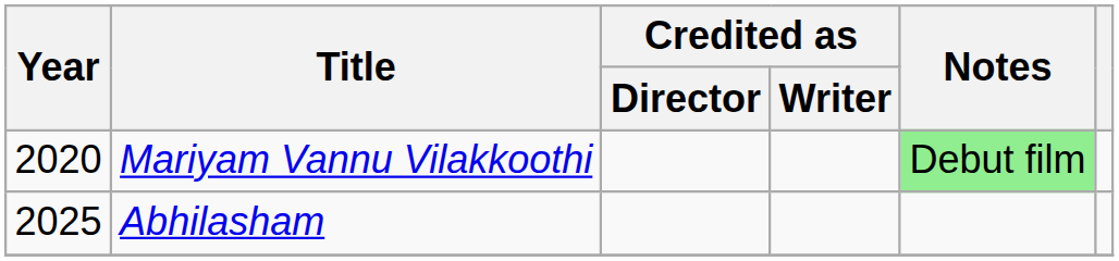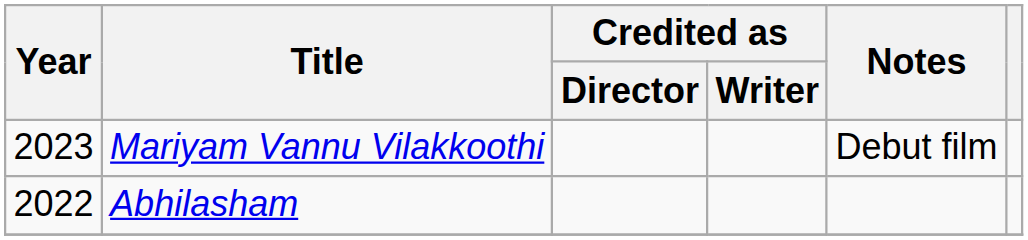 <table class="wikitable sortable">
 <tr>
 <th rowspan=2 scope="col">Year</th>
 <th rowspan=2 scope="col">Title</th>
 <th colspan=2 scope="col">Credited as</th>
 <th rowspan=2 scope="col" class="unsortable">Notes</th>
 <th rowspan=2 scope="col"></th>
 </tr>
 <tr>
 <th scope="col">Director</th>
 <th scope="col">Writer</th>
 </tr>
 <tr>
-<td>2020</td>
+<td>2023</td>
 <td><em><a href='#'>Mariyam Vannu Vilakkoothi</a></em></td>
 <td></td>
 <td></td>
-<td style="background: lightgreen;">Debut film</td>
+<td>Debut film</td>
 <td></td>
 </tr>
 <tr>
-<td>2025</td>
+<td>2022</td>
 <td><em><a href='#'>Abhilasham</a></em></td>
 <td></td>
 <td></td>
 <td></td>
 <td></td>
 </tr>
 <tr>
 </tr>
 </table>
